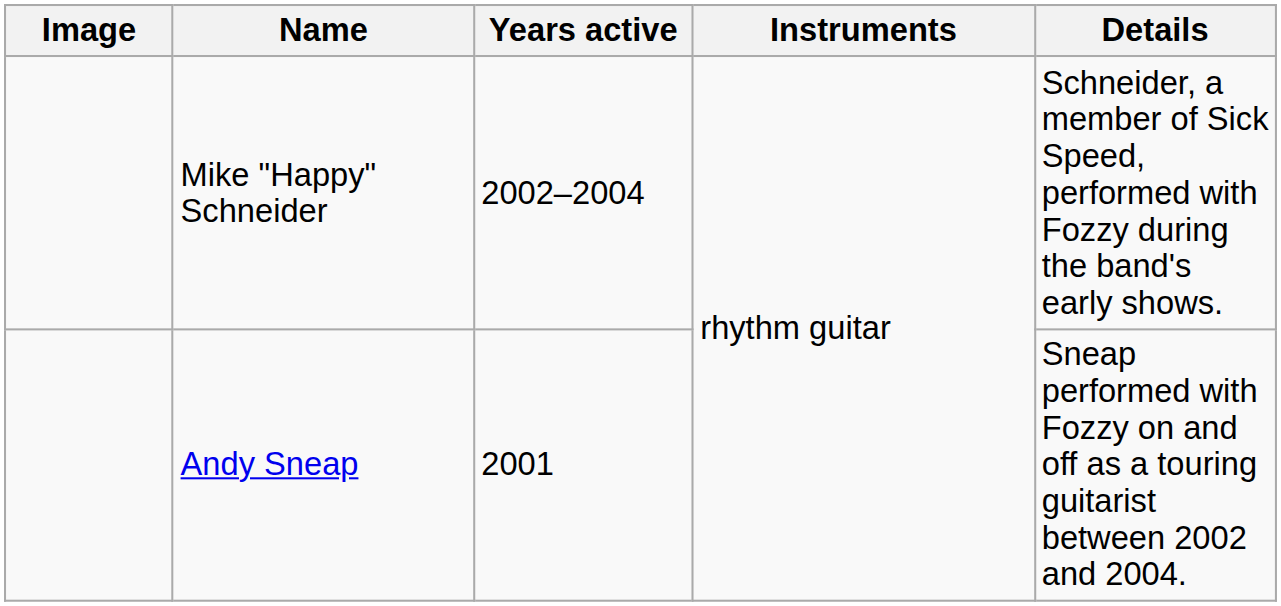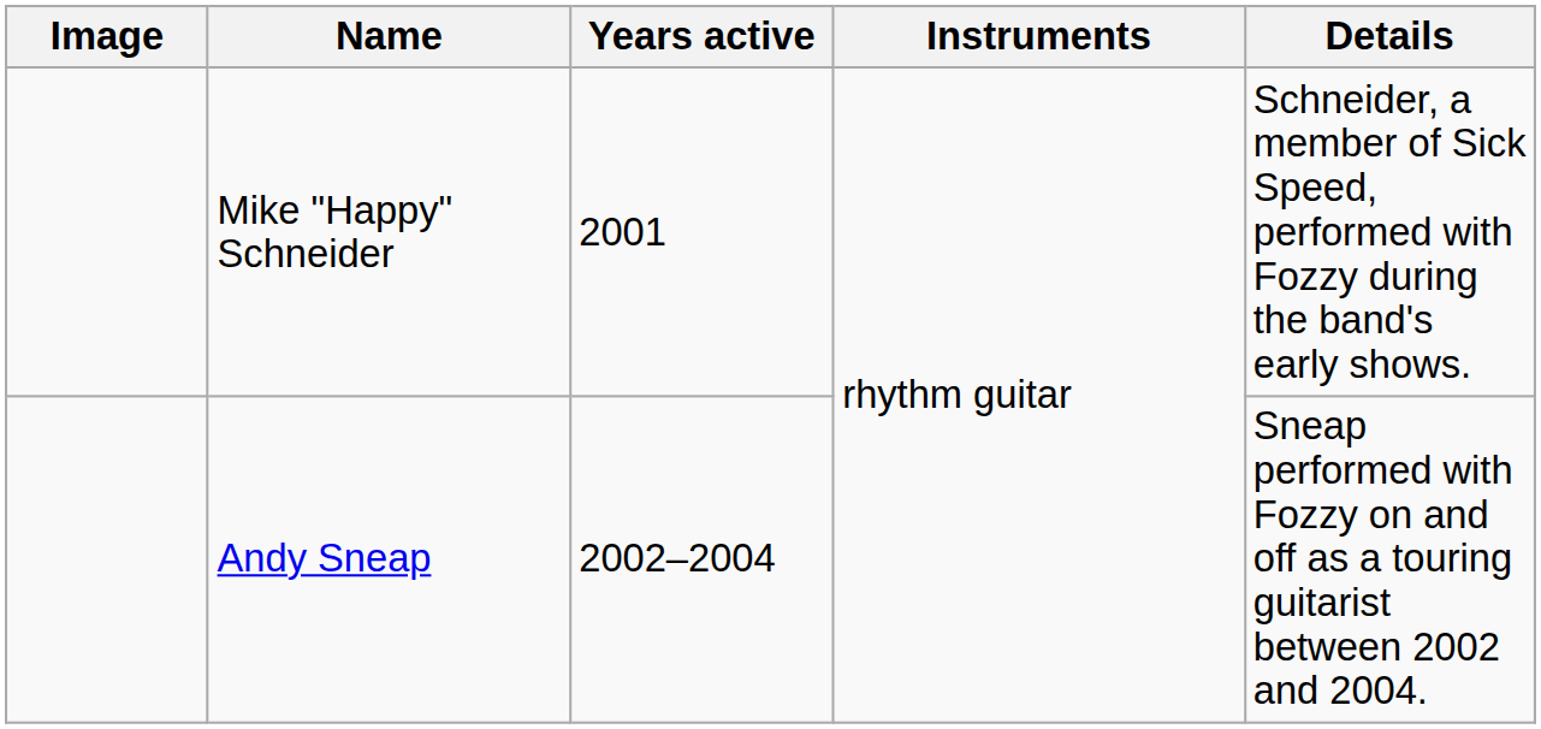 <table class="wikitable" border="1" width=100%>
 <tr>
 <th width="75">Image</th>
 <th width="140">Name </th>
 <th width="100">Years active</th>
 <th width="160">Instruments</th>
 <th>Details</th>
 </tr>
 <tr>
 <td></td>
 <td>Mike "Happy" Schneider</td>
-<td>2002–2004</td>
+<td>2001</td>
 <td rowspan="2">rhythm guitar</td>
 <td>Schneider, a member of Sick Speed, performed with Fozzy during the band's early shows.</td>
 </tr>
 <tr>
 <td></td>
 <td><a href='#'>Andy Sneap</a><br></td>
-<td>2001</td>
+<td>2002–2004</td>
 <td>Sneap performed with Fozzy on and off as a touring guitarist between 2002 and 2004.</td>
 </tr>
 </table>
